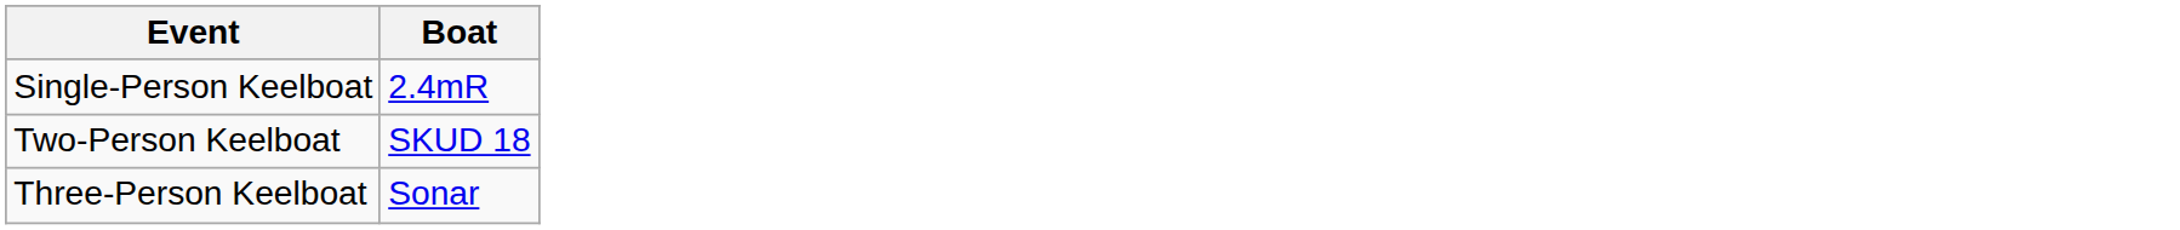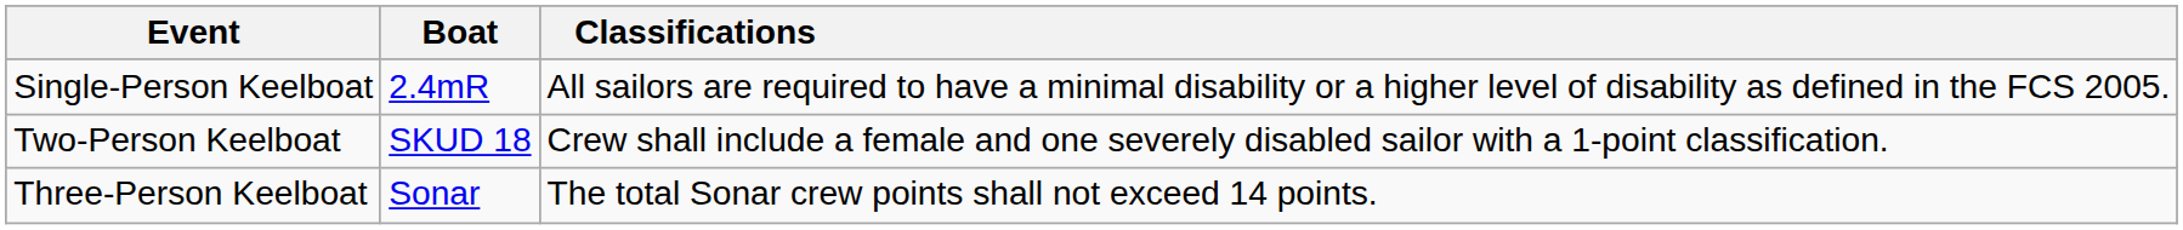 <table class="wikitable">
 <tr>
 <th>Event</th>
 <th>Boat</th>
+<th style="text-align:left;padding-left:1em;">Classifications</th>
 </tr>
 <tr>
 <td>Single-Person Keelboat</td>
 <td><a href='#'>2.4mR</a></td>
+<td>All sailors are required to have a minimal disability or a higher level of disability as defined in the FCS 2005.</td>
 </tr>
 <tr>
 <td>Two-Person Keelboat</td>
 <td><a href='#'>SKUD 18</a></td>
+<td>Crew shall include a female and one severely disabled sailor with a 1-point classification.</td>
 </tr>
 <tr>
 <td>Three-Person Keelboat</td>
 <td><a href='#'>Sonar</a></td>
+<td>The total Sonar crew points shall not exceed 14 points.</td>
 </tr>
 </table>
